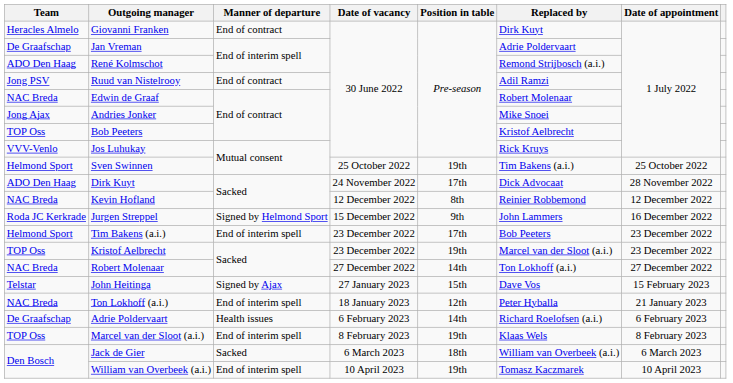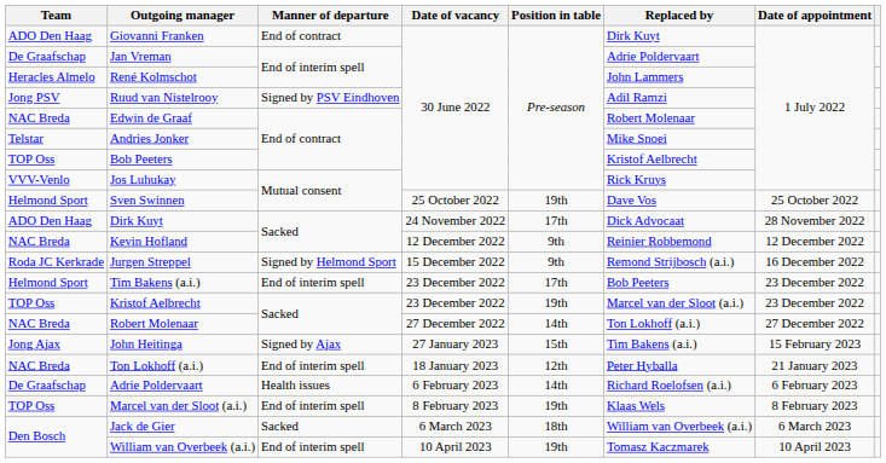 <table class="wikitable" style="text-align:left">
 <tr>
 <th>Team</th>
 <th>Outgoing manager</th>
 <th>Manner of departure</th>
 <th>Date of vacancy</th>
 <th>Position in table</th>
 <th>Replaced by</th>
 <th>Date of appointment</th>
 <th></th>
 </tr>
 <tr>
-<td><a href='#'>Heracles Almelo</a></td>
+<td><a href='#'>ADO Den Haag</a></td>
 <td> <a href='#'>Giovanni Franken</a></td>
 <td>End of contract</td>
 <td align=center rowspan="8">30 June 2022</td>
 <td align=center rowspan="8"><em>Pre-season</em></td>
 <td> <a href='#'>Dirk Kuyt</a></td>
 <td align=center rowspan="8">1 July 2022</td>
 <td></td>
 </tr>
 <tr>
 <td><a href='#'>De Graafschap</a></td>
 <td> <a href='#'>Jan Vreman</a></td>
 <td rowspan="2">End of interim spell</td>
 <td> <a href='#'>Adrie Poldervaart</a></td>
 <td></td>
 </tr>
 <tr>
-<td><a href='#'>ADO Den Haag</a></td>
+<td><a href='#'>Heracles Almelo</a></td>
 <td> <a href='#'>René Kolmschot</a></td>
-<td> <a href='#'>Remond Strijbosch</a> (a.i.)</td>
+<td> <a href='#'>John Lammers</a></td>
 <td></td>
 </tr>
 <tr>
 <td><a href='#'>Jong PSV</a></td>
 <td> <a href='#'>Ruud van Nistelrooy</a></td>
-<td>End of contract</td>
+<td>Signed by <a href='#'>PSV Eindhoven</a></td>
 <td> <a href='#'>Adil Ramzi</a></td>
 <td></td>
 </tr>
 <tr>
 <td><a href='#'>NAC Breda</a></td>
 <td> <a href='#'>Edwin de Graaf</a></td>
 <td rowspan="3">End of contract</td>
 <td> <a href='#'>Robert Molenaar</a></td>
 <td></td>
 </tr>
 <tr>
-<td><a href='#'>Jong Ajax</a></td>
+<td><a href='#'>Telstar</a></td>
 <td> <a href='#'>Andries Jonker</a></td>
 <td> <a href='#'>Mike Snoei</a></td>
 <td></td>
 </tr>
 <tr>
 <td><a href='#'>TOP Oss</a></td>
 <td> <a href='#'>Bob Peeters</a></td>
 <td> <a href='#'>Kristof Aelbrecht</a></td>
 <td></td>
 </tr>
 <tr>
 <td><a href='#'>VVV-Venlo</a></td>
 <td> <a href='#'>Jos Luhukay</a></td>
 <td rowspan="2">Mutual consent</td>
 <td> <a href='#'>Rick Kruys</a></td>
 <td></td>
 </tr>
 <tr>
 <td><a href='#'>Helmond Sport</a></td>
 <td> <a href='#'>Sven Swinnen</a></td>
 <td align="center">25 October 2022</td>
 <td align=center>19th</td>
-<td> <a href='#'>Tim Bakens</a> (a.i.)</td>
+<td> <a href='#'>Dave Vos</a></td>
 <td align=center>25 October 2022</td>
 <td></td>
 </tr>
 <tr>
 <td><a href='#'>ADO Den Haag</a></td>
 <td> <a href='#'>Dirk Kuyt</a></td>
 <td rowspan="2">Sacked</td>
 <td align=center>24 November 2022</td>
 <td align=center>17th</td>
 <td> <a href='#'>Dick Advocaat</a></td>
 <td align=center>28 November 2022</td>
 <td></td>
 </tr>
 <tr>
 <td><a href='#'>NAC Breda</a></td>
 <td> <a href='#'>Kevin Hofland</a></td>
 <td align="center">12 December 2022</td>
-<td align=center>8th</td>
+<td align=center>9th</td>
 <td> <a href='#'>Reinier Robbemond</a></td>
 <td align=center>12 December 2022</td>
 <td></td>
 </tr>
 <tr>
 <td><a href='#'>Roda JC Kerkrade</a></td>
 <td> <a href='#'>Jurgen Streppel</a></td>
 <td>Signed by <a href='#'>Helmond Sport</a></td>
 <td align=center>15 December 2022</td>
 <td align=center>9th</td>
-<td> <a href='#'>John Lammers</a></td>
+<td> <a href='#'>Remond Strijbosch</a> (a.i.)</td>
 <td align=center>16 December 2022</td>
 <td></td>
 </tr>
 <tr>
 <td><a href='#'>Helmond Sport</a></td>
 <td> <a href='#'>Tim Bakens</a> (a.i.)</td>
 <td>End of interim spell</td>
 <td align=center>23 December 2022</td>
 <td align=center>17th</td>
 <td> <a href='#'>Bob Peeters</a></td>
 <td align=center>23 December 2022</td>
 <td></td>
 </tr>
 <tr>
 <td><a href='#'>TOP Oss</a></td>
 <td> <a href='#'>Kristof Aelbrecht</a></td>
 <td rowspan="2">Sacked</td>
 <td align=center>23 December 2022</td>
 <td align=center>19th</td>
 <td> <a href='#'>Marcel van der Sloot</a> (a.i.)</td>
 <td align=center>23 December 2022</td>
 <td></td>
 </tr>
 <tr>
 <td><a href='#'>NAC Breda</a></td>
 <td> <a href='#'>Robert Molenaar</a></td>
 <td align="center">27 December 2022</td>
 <td align=center>14th</td>
 <td> <a href='#'>Ton Lokhoff</a> (a.i.)</td>
 <td align=center>27 December 2022</td>
 <td></td>
 </tr>
 <tr>
-<td><a href='#'>Telstar</a></td>
+<td><a href='#'>Jong Ajax</a></td>
 <td> <a href='#'>John Heitinga</a></td>
 <td>Signed by <a href='#'>Ajax</a></td>
 <td align=center>27 January 2023</td>
 <td align=center>15th</td>
-<td> <a href='#'>Dave Vos</a></td>
+<td> <a href='#'>Tim Bakens</a> (a.i.)</td>
 <td align=center>15 February 2023</td>
 <td></td>
 </tr>
 <tr>
 <td><a href='#'>NAC Breda</a></td>
 <td> <a href='#'>Ton Lokhoff</a> (a.i.)</td>
 <td>End of interim spell</td>
 <td align=center>18 January 2023</td>
 <td align=center>12th</td>
 <td> <a href='#'>Peter Hyballa</a></td>
 <td align=center>21 January 2023</td>
 <td></td>
 </tr>
 <tr>
 <td><a href='#'>De Graafschap</a></td>
 <td> <a href='#'>Adrie Poldervaart</a></td>
 <td>Health issues</td>
 <td align=center>6 February 2023</td>
 <td align=center>14th</td>
 <td> <a href='#'>Richard Roelofsen</a> (a.i.)</td>
 <td align=center>6 February 2023</td>
 <td></td>
 </tr>
 <tr>
 <td><a href='#'>TOP Oss</a></td>
 <td> <a href='#'>Marcel van der Sloot</a> (a.i.)</td>
 <td>End of interim spell</td>
 <td align=center>8 February 2023</td>
 <td align=center>19th</td>
 <td> <a href='#'>Klaas Wels</a></td>
 <td align=center>8 February 2023</td>
 <td></td>
 </tr>
 <tr>
 <td rowspan="2"><a href='#'>Den Bosch</a></td>
 <td> <a href='#'>Jack de Gier</a></td>
 <td>Sacked</td>
 <td align=center>6 March 2023</td>
 <td align=center>18th</td>
 <td> <a href='#'>William van Overbeek</a> (a.i.)</td>
 <td align=center>6 March 2023</td>
 <td></td>
 </tr>
 <tr>
 <td> <a href='#'>William van Overbeek</a> (a.i.)</td>
 <td>End of interim spell</td>
 <td align=center>10 April 2023</td>
 <td align=center>19th</td>
 <td> <a href='#'>Tomasz Kaczmarek</a></td>
 <td align=center>10 April 2023</td>
 <td></td>
 </tr>
 </table>
